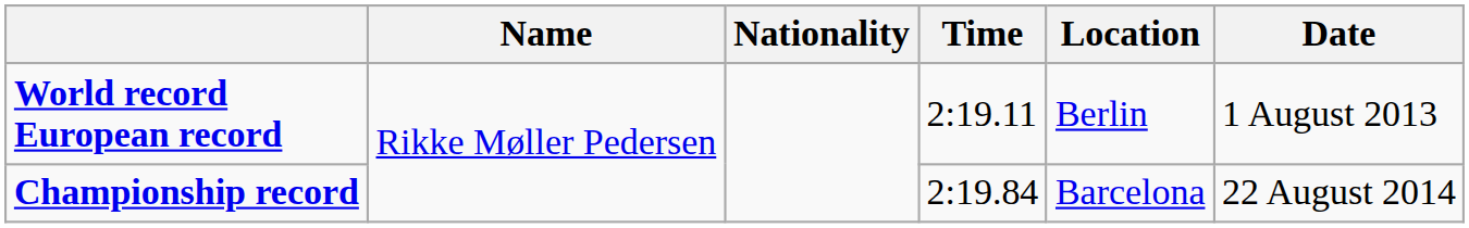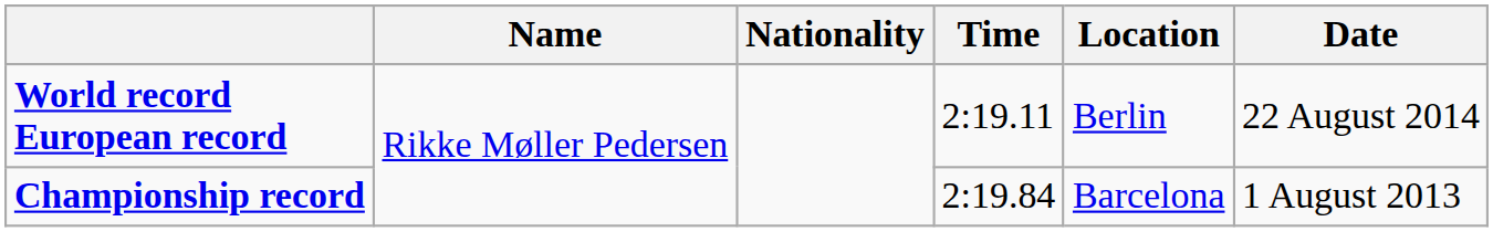 <table class=wikitable>
 <tr>
 <th></th>
 <th>Name</th>
 <th>Nationality</th>
 <th>Time</th>
 <th>Location</th>
 <th>Date</th>
 </tr>
 <tr>
 <td><strong><a href='#'>World record</a><br><a href='#'>European record</a></strong></td>
 <td rowspan=2><a href='#'>Rikke Møller Pedersen</a></td>
 <td rowspan=2></td>
 <td>2:19.11</td>
 <td><a href='#'>Berlin</a></td>
-<td>1 August 2013</td>
+<td>22 August 2014</td>
 </tr>
 <tr>
 <td><strong><a href='#'>Championship record</a></strong></td>
 <td>2:19.84</td>
 <td><a href='#'>Barcelona</a></td>
-<td>22 August 2014</td>
+<td>1 August 2013</td>
 </tr>
 </table>
